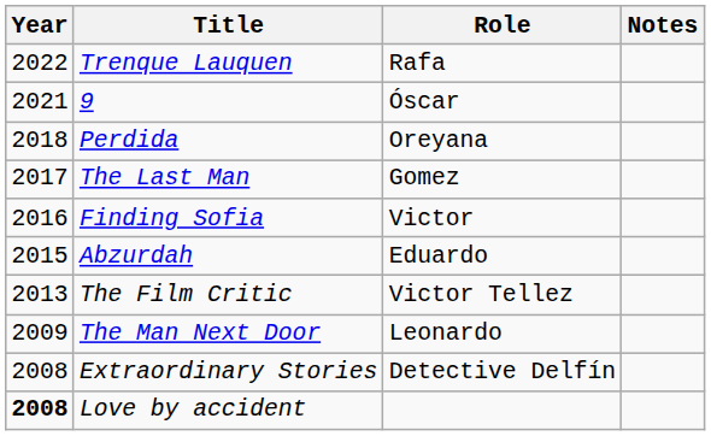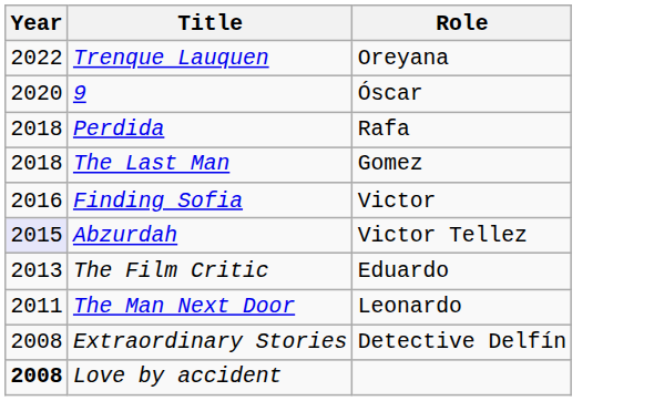 <table class="wikitable sortable">
 <tr>
 <th>Year</th>
 <th>Title</th>
 <th>Role</th>
-<th class="unsortable">Notes</th>
 </tr>
 <tr>
 <td>2022</td>
 <td><em><a href='#'>Trenque Lauquen</a></em></td>
-<td>Rafa</td>
-<td></td>
+<td>Oreyana</td>
 </tr>
 <tr>
-<td>2021</td>
+<td>2020</td>
 <td><a href='#'><em>9</em></a></td>
 <td>Óscar</td>
-<td></td>
 </tr>
 <tr>
 <td>2018</td>
 <td><em><a href='#'>Perdida</a></em></td>
-<td>Oreyana</td>
-<td></td>
+<td>Rafa</td>
 </tr>
 <tr>
-<td>2017</td>
+<td>2018</td>
 <td><em><a href='#'>The Last Man</a></em></td>
 <td>Gomez</td>
-<td></td>
 </tr>
 <tr>
 <td>2016</td>
 <td><em><a href='#'>Finding Sofia</a></em></td>
 <td>Victor</td>
-<td></td>
 </tr>
 <tr>
-<td>2015</td>
+<td style="background: lavender;">2015</td>
 <td><em><a href='#'>Abzurdah</a></em></td>
-<td>Eduardo</td>
-<td></td>
+<td>Victor Tellez</td>
 </tr>
 <tr>
 <td>2013</td>
 <td><em>The Film Critic</em></td>
-<td>Victor Tellez</td>
-<td></td>
+<td>Eduardo</td>
 </tr>
 <tr>
-<td>2009</td>
+<td>2011</td>
 <td><em><a href='#'>The Man Next Door</a></em></td>
 <td>Leonardo</td>
-<td></td>
 </tr>
 <tr>
 <td>2008</td>
 <td><em>Extraordinary Stories</em></td>
 <td>Detective Delfín</td>
-<td></td>
 </tr>
 <tr>
 <td><strong>2008</strong></td>
 <td><em>Love by accident</em></td>
 <td></td>
-<td></td>
 </tr>
 </table>
